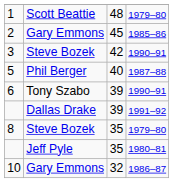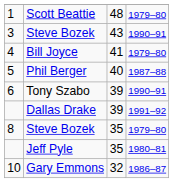 <table class="wikitable">
 <tr>
 </tr>
 <tr>
 <td>1</td>
 <td><a href='#'>Scott Beattie</a></td>
 <td>48</td>
 <td style="font-size:80%;"><a href='#'>1979–80</a></td>
 </tr>
 <tr>
-<td>2</td>
-<td><a href='#'>Gary Emmons</a></td>
-<td>45</td>
-<td style="font-size:80%;"><a href='#'>1985–86</a></td>
+<td>3</td>
+<td><a href='#'>Steve Bozek</a></td>
+<td>43</td>
+<td style="font-size:80%;"><a href='#'>1990–91</a></td>
 </tr>
 <tr>
-<td>3</td>
-<td><a href='#'>Steve Bozek</a></td>
-<td>42</td>
-<td style="font-size:80%;"><a href='#'>1990–91</a></td>
+<td>4</td>
+<td><a href='#'>Bill Joyce</a></td>
+<td>41</td>
+<td style="font-size:80%;"><a href='#'>1979–80</a></td>
 </tr>
 <tr>
 <td>5</td>
 <td><a href='#'>Phil Berger</a></td>
 <td>40</td>
 <td style="font-size:80%;"><a href='#'>1987–88</a></td>
 </tr>
 <tr>
 <td>6</td>
 <td>Tony Szabo</td>
 <td>39</td>
 <td style="font-size:80%;"><a href='#'>1990–91</a></td>
 </tr>
 <tr>
 <td></td>
 <td><a href='#'>Dallas Drake</a></td>
 <td>39</td>
 <td style="font-size:80%;"><a href='#'>1991–92</a></td>
 </tr>
 <tr>
 <td>8</td>
 <td><a href='#'>Steve Bozek</a></td>
 <td>35</td>
 <td style="font-size:80%;"><a href='#'>1979–80</a></td>
 </tr>
 <tr>
 <td></td>
 <td><a href='#'>Jeff Pyle</a></td>
 <td>35</td>
 <td style="font-size:80%;"><a href='#'>1980–81</a></td>
 </tr>
 <tr>
 <td>10</td>
 <td><a href='#'>Gary Emmons</a></td>
 <td>32</td>
 <td style="font-size:80%;"><a href='#'>1986–87</a></td>
 </tr>
 </table>
